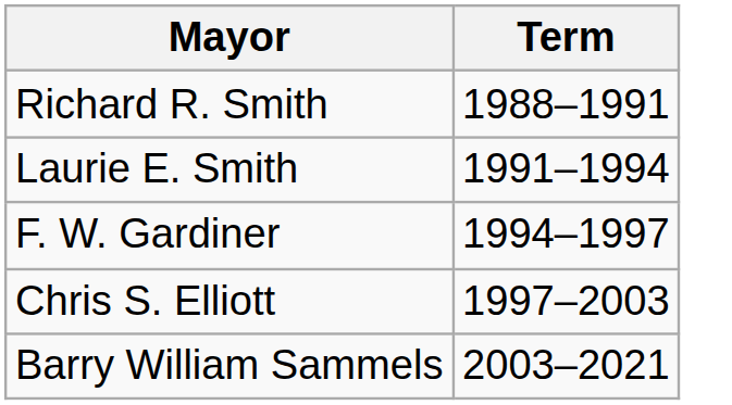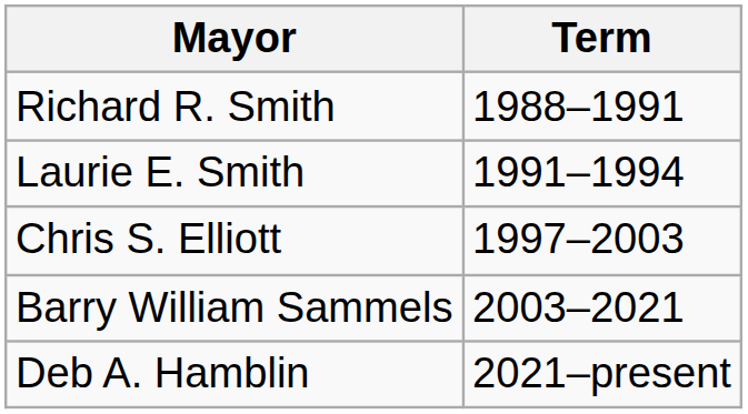 <table class="wikitable">
 <tr>
 <th>Mayor</th>
 <th>Term</th>
 </tr>
 <tr>
 <td>Richard R. Smith</td>
 <td>1988–1991</td>
 </tr>
 <tr>
 <td>Laurie E. Smith</td>
 <td>1991–1994</td>
 </tr>
 <tr>
-<td>F. W. Gardiner</td>
-<td>1994–1997</td>
-</tr>
-<tr>
 <td>Chris S. Elliott</td>
 <td>1997–2003</td>
 </tr>
 <tr>
 <td>Barry William Sammels</td>
 <td>2003–2021</td>
 </tr>
+<tr>
+<td>Deb A. Hamblin</td>
+<td>2021–present</td>
+</tr>
 </table>
